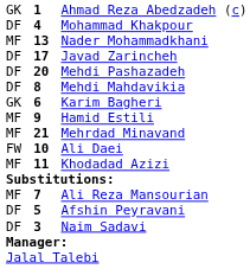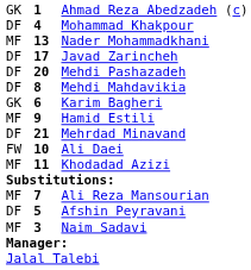 <table cellspacing="0" cellpadding="0" style="font-size:90%; margin:0.2em auto;">
 <tr>
 <th width="25"></th>
 <th width="25"></th>
 </tr>
 <tr>
 <td>GK</td>
 <td><strong>1</strong></td>
 <td><a href='#'>Ahmad Reza Abedzadeh</a> (<a href='#'>c</a>)</td>
 </tr>
 <tr>
 <td>DF</td>
 <td><strong>4</strong></td>
 <td><a href='#'>Mohammad Khakpour</a></td>
 </tr>
 <tr>
 <td>MF</td>
 <td><strong>13</strong></td>
 <td><a href='#'>Nader Mohammadkhani</a></td>
 <td></td>
 <td></td>
 </tr>
 <tr>
 <td>DF</td>
 <td><strong>17</strong></td>
 <td><a href='#'>Javad Zarincheh</a></td>
 <td></td>
 <td></td>
 </tr>
 <tr>
 <td>DF</td>
 <td><strong>20</strong></td>
 <td><a href='#'>Mehdi Pashazadeh</a></td>
 </tr>
 <tr>
 <td>DF</td>
 <td><strong>8</strong></td>
 <td><a href='#'>Mehdi Mahdavikia</a></td>
 </tr>
 <tr>
 <td>GK</td>
 <td><strong>6</strong></td>
 <td><a href='#'>Karim Bagheri</a></td>
 </tr>
 <tr>
 <td>MF</td>
 <td><strong>9</strong></td>
 <td><a href='#'>Hamid Estili</a></td>
 </tr>
 <tr>
-<td>MF</td>
+<td>DF</td>
 <td><strong>21</strong></td>
 <td><a href='#'>Mehrdad Minavand</a></td>
 <td></td>
 </tr>
 <tr>
 <td>FW</td>
 <td><strong>10</strong></td>
 <td><a href='#'>Ali Daei</a></td>
 </tr>
 <tr>
 <td>MF</td>
 <td><strong>11</strong></td>
 <td><a href='#'>Khodadad Azizi</a></td>
 <td></td>
 <td></td>
 </tr>
 <tr>
 <td colspan="3"><strong>Substitutions:</strong></td>
 </tr>
 <tr>
 <td>MF</td>
 <td><strong>7</strong></td>
 <td><a href='#'>Ali Reza Mansourian</a></td>
 <td></td>
 <td></td>
 </tr>
 <tr>
 <td>DF</td>
 <td><strong>5</strong></td>
 <td><a href='#'>Afshin Peyravani</a></td>
 <td></td>
 <td></td>
 </tr>
 <tr>
-<td>DF</td>
+<td>MF</td>
 <td><strong>3</strong></td>
 <td><a href='#'>Naim Sadavi</a></td>
 <td></td>
 <td></td>
 </tr>
 <tr>
 <td colspan="3"><strong>Manager:</strong></td>
 </tr>
 <tr>
 <td colspan="4"><a href='#'>Jalal Talebi</a></td>
 </tr>
 </table>
